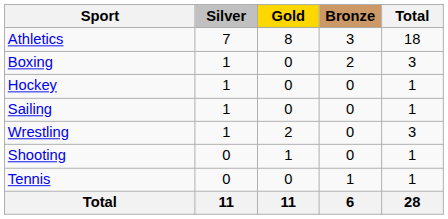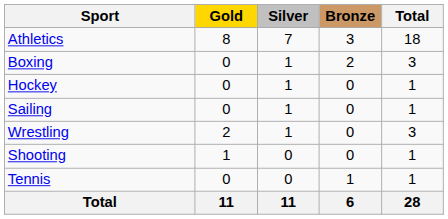 <table class="wikitable" style="text-align:center;">
 <tr>
 <th width=200>Sport</th>
+<td bgcolor=gold width=60><strong>Gold</strong></td>
 <td bgcolor=silver width=60><strong>Silver</strong></td>
-<td bgcolor=gold width=60><strong>Gold</strong></td>
 <td bgcolor=#cc9966 width=60><strong>Bronze</strong></td>
 <th width=60>Total</th>
 </tr>
 <tr>
 <td align=left><a href='#'>Athletics</a></td>
+<td>8</td>
 <td>7</td>
-<td>8</td>
 <td>3</td>
 <td>18</td>
 </tr>
 <tr>
 <td align=left><a href='#'>Boxing</a></td>
+<td>0</td>
 <td>1</td>
-<td>0</td>
 <td>2</td>
 <td>3</td>
 </tr>
 <tr>
 <td align=left><a href='#'>Hockey</a></td>
+<td>0</td>
 <td>1</td>
-<td>0</td>
 <td>0</td>
 <td>1</td>
 </tr>
 <tr>
 <td align=left><a href='#'>Sailing</a></td>
+<td>0</td>
 <td>1</td>
-<td>0</td>
 <td>0</td>
 <td>1</td>
 </tr>
 <tr>
 <td align=left><a href='#'>Wrestling</a></td>
+<td>2</td>
 <td>1</td>
-<td>2</td>
 <td>0</td>
 <td>3</td>
 </tr>
 <tr>
 <td align=left><a href='#'>Shooting</a></td>
+<td>1</td>
 <td>0</td>
-<td>1</td>
 <td>0</td>
 <td>1</td>
 </tr>
 <tr>
 <td align=left><a href='#'>Tennis</a></td>
 <td>0</td>
 <td>0</td>
 <td>1</td>
 <td>1</td>
 </tr>
 <tr>
 <th>Total</th>
 <th>11</th>
 <th>11</th>
 <th>6</th>
 <th>28</th>
 </tr>
 </table>
